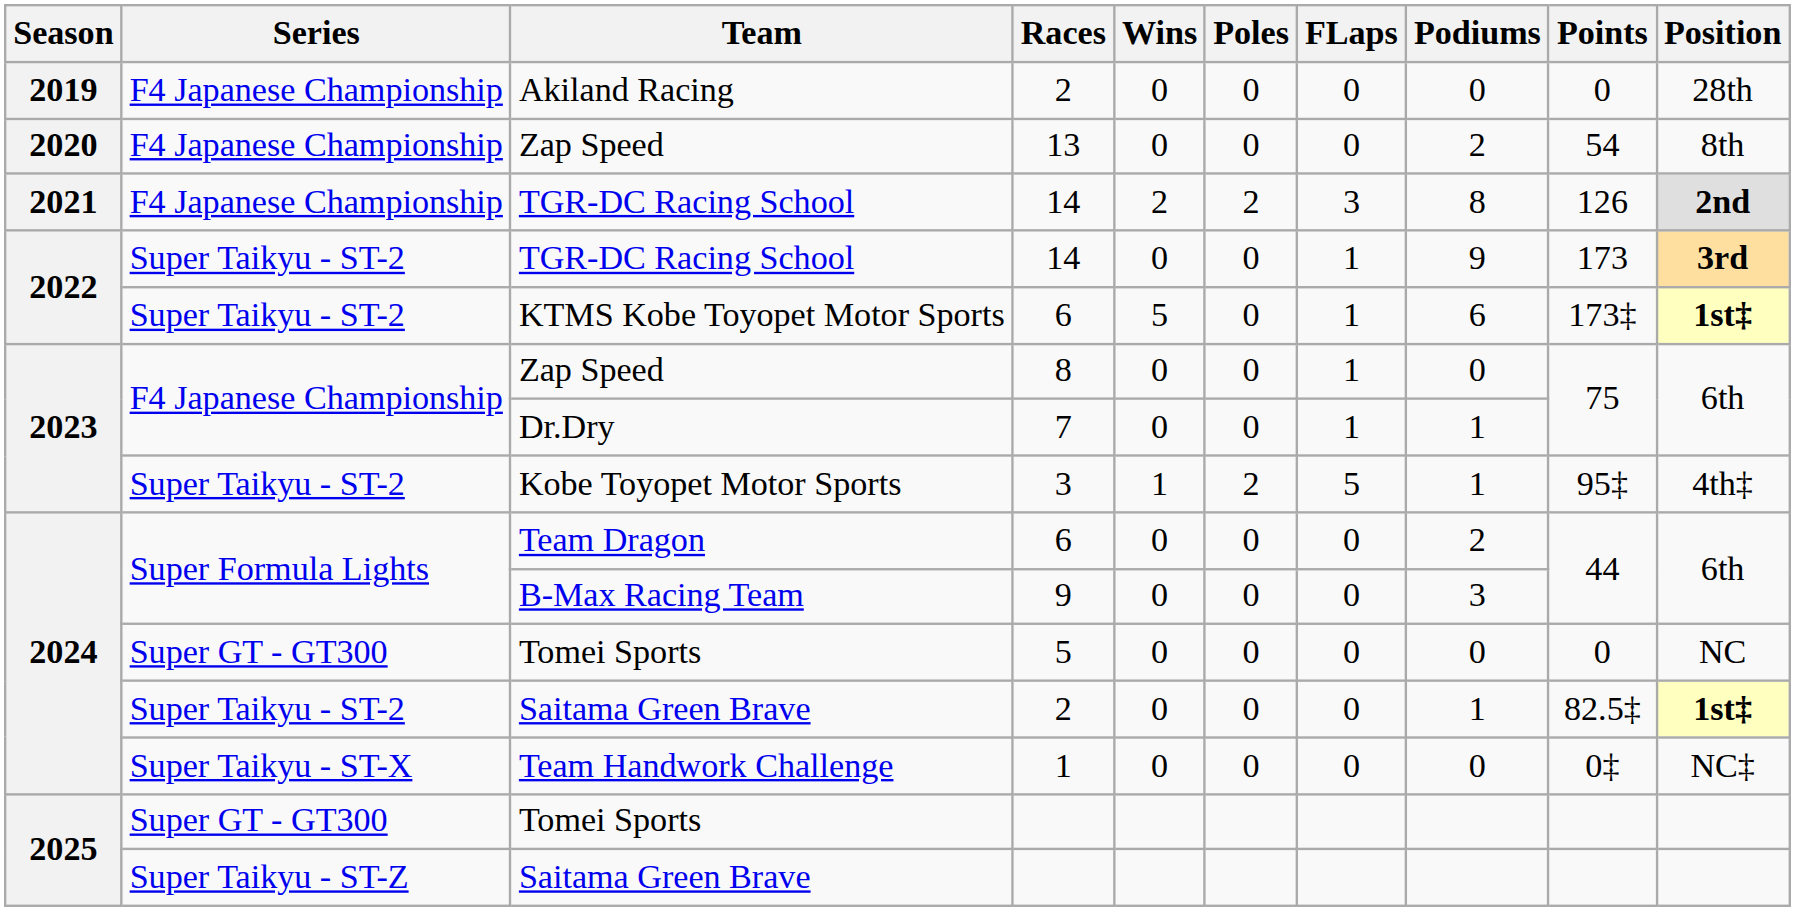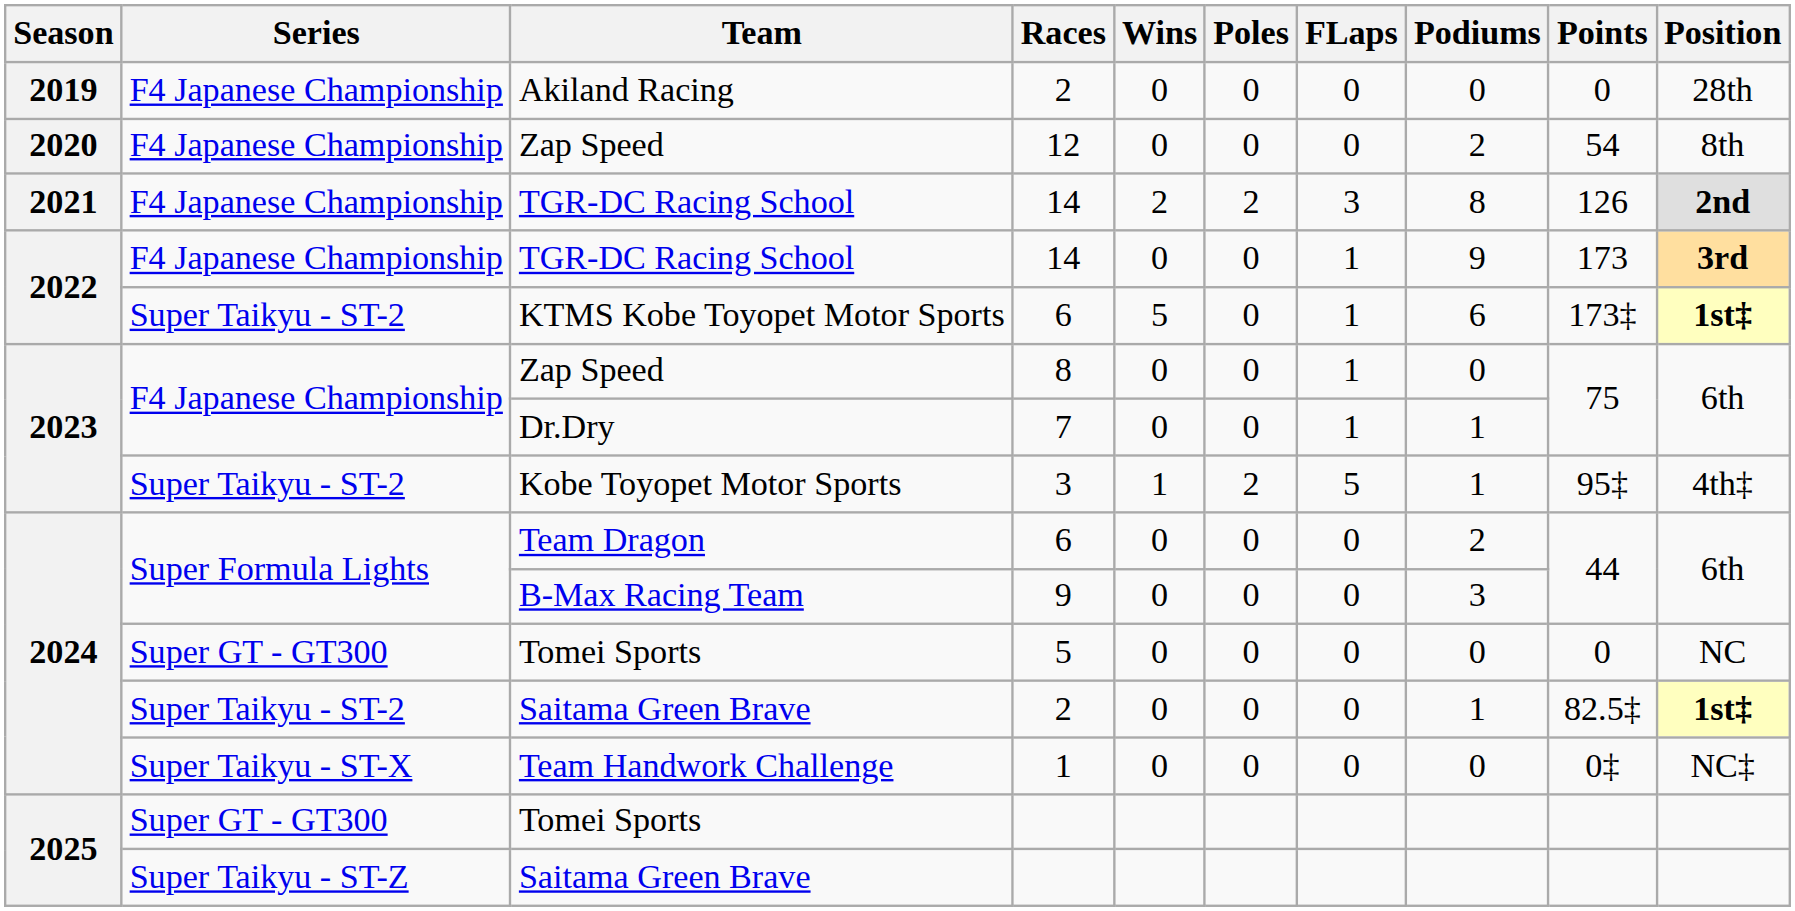 <table class="wikitable" style="font-size: 90%; text-align:center">
 <tr>
 <th>Season</th>
 <th>Series</th>
 <th>Team</th>
 <th>Races</th>
 <th>Wins</th>
 <th>Poles</th>
 <th>FLaps</th>
 <th>Podiums</th>
 <th>Points</th>
 <th>Position</th>
 </tr>
 <tr>
 <th>2019</th>
 <td align=left><a href='#'>F4 Japanese Championship</a></td>
 <td align=left>Akiland Racing</td>
 <td>2</td>
 <td>0</td>
 <td>0</td>
 <td>0</td>
 <td>0</td>
 <td>0</td>
 <td>28th</td>
 </tr>
 <tr>
 <th>2020</th>
 <td align=left><a href='#'>F4 Japanese Championship</a></td>
 <td align=left>Zap Speed</td>
-<td>13</td>
+<td>12</td>
 <td>0</td>
 <td>0</td>
 <td>0</td>
 <td>2</td>
 <td>54</td>
 <td>8th</td>
 </tr>
 <tr>
 <th>2021</th>
 <td align=left><a href='#'>F4 Japanese Championship</a></td>
 <td align=left><a href='#'>TGR-DC Racing School</a></td>
 <td>14</td>
 <td>2</td>
 <td>2</td>
 <td>3</td>
 <td>8</td>
 <td>126</td>
 <td style="background:#dfdfdf"><strong>2nd</strong></td>
 </tr>
 <tr>
 <th rowspan="2">2022</th>
-<td align=left><a href='#'>Super Taikyu - ST-2</a></td>
+<td align=left><a href='#'>F4 Japanese Championship</a></td>
 <td align=left><a href='#'>TGR-DC Racing School</a></td>
 <td>14</td>
 <td>0</td>
 <td>0</td>
 <td>1</td>
 <td>9</td>
 <td>173</td>
 <td style="background:#FFDF9F;"><strong>3rd</strong></td>
 </tr>
 <tr>
 <td align=left><a href='#'>Super Taikyu - ST-2</a></td>
 <td align=left>KTMS Kobe Toyopet Motor Sports</td>
 <td>6</td>
 <td>5</td>
 <td>0</td>
 <td>1</td>
 <td>6</td>
 <td>173‡</td>
 <td style="background:#FFFFBF;"><strong>1st‡</strong></td>
 </tr>
 <tr>
 <th rowspan="3">2023</th>
 <td rowspan="2" align="left"><a href='#'>F4 Japanese Championship</a></td>
 <td align="left">Zap Speed</td>
 <td>8</td>
 <td>0</td>
 <td>0</td>
 <td>1</td>
 <td>0</td>
 <td rowspan="2">75</td>
 <td rowspan="2">6th</td>
 </tr>
 <tr>
 <td align=left>Dr.Dry</td>
 <td>7</td>
 <td>0</td>
 <td>0</td>
 <td>1</td>
 <td>1</td>
 </tr>
 <tr>
 <td align=left><a href='#'>Super Taikyu - ST-2</a></td>
 <td align=left>Kobe Toyopet Motor Sports</td>
 <td>3</td>
 <td>1</td>
 <td>2</td>
 <td>5</td>
 <td>1</td>
 <td>95‡</td>
 <td>4th‡</td>
 </tr>
 <tr>
 <th rowspan="5">2024</th>
 <td rowspan="2" align="left"><a href='#'>Super Formula Lights</a></td>
 <td align="left"><a href='#'>Team Dragon</a></td>
 <td>6</td>
 <td>0</td>
 <td>0</td>
 <td>0</td>
 <td>2</td>
 <td rowspan="2">44</td>
 <td rowspan="2">6th</td>
 </tr>
 <tr>
 <td align=left><a href='#'>B-Max Racing Team</a></td>
 <td>9</td>
 <td>0</td>
 <td>0</td>
 <td>0</td>
 <td>3</td>
 </tr>
 <tr>
 <td align=left><a href='#'>Super GT - GT300</a></td>
 <td align=left>Tomei Sports</td>
 <td>5</td>
 <td>0</td>
 <td>0</td>
 <td>0</td>
 <td>0</td>
 <td>0</td>
 <td>NC</td>
 </tr>
 <tr>
 <td align=left><a href='#'>Super Taikyu - ST-2</a></td>
 <td align=left><a href='#'>Saitama Green Brave</a></td>
 <td>2</td>
 <td>0</td>
 <td>0</td>
 <td>0</td>
 <td>1</td>
 <td>82.5‡</td>
 <td style="background:#FFFFBF;"><strong>1st‡</strong></td>
 </tr>
 <tr>
 <td align=left><a href='#'>Super Taikyu - ST-X</a></td>
 <td align=left><a href='#'>Team Handwork Challenge</a></td>
 <td>1</td>
 <td>0</td>
 <td>0</td>
 <td>0</td>
 <td>0</td>
 <td>0‡</td>
 <td>NC‡</td>
 </tr>
 <tr>
 <th rowspan="2">2025</th>
 <td align=left><a href='#'>Super GT - GT300</a></td>
 <td align=left>Tomei Sports</td>
 <td></td>
 <td></td>
 <td></td>
 <td></td>
 <td></td>
 <td></td>
 <td></td>
 </tr>
 <tr>
 <td align="left"><a href='#'>Super Taikyu - ST-Z</a></td>
 <td align="left"><a href='#'>Saitama Green Brave</a></td>
 <td></td>
 <td></td>
 <td></td>
 <td></td>
 <td></td>
 <td></td>
 <td></td>
 </tr>
 </table>
